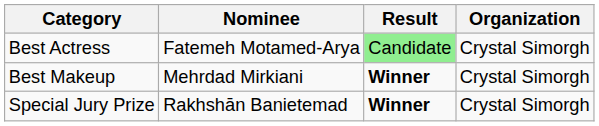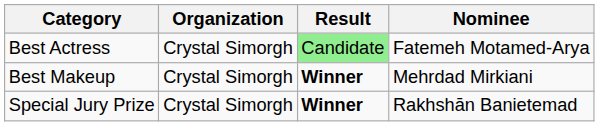 <table class="wikitable">
 <tr>
 <th>Category</th>
+<th>Organization</th>
+<th>Result</th>
 <th>Nominee</th>
-<th>Result</th>
-<th>Organization</th>
 </tr>
 <tr>
 <td>Best Actress</td>
+<td>Crystal Simorgh</td>
+<td style="background: lightgreen;">Candidate</td>
 <td>Fatemeh Motamed-Arya</td>
-<td style="background: lightgreen;">Candidate</td>
-<td>Crystal Simorgh</td>
 </tr>
 <tr>
 <td>Best Makeup</td>
+<td>Crystal Simorgh</td>
+<td><strong>Winner</strong></td>
 <td>Mehrdad Mirkiani</td>
-<td><strong>Winner</strong></td>
-<td>Crystal Simorgh</td>
 </tr>
 <tr>
 <td>Special Jury Prize</td>
+<td>Crystal Simorgh</td>
+<td><strong>Winner</strong></td>
 <td>Rakhshān Banietemad</td>
-<td><strong>Winner</strong></td>
-<td>Crystal Simorgh</td>
 </tr>
 </table>
